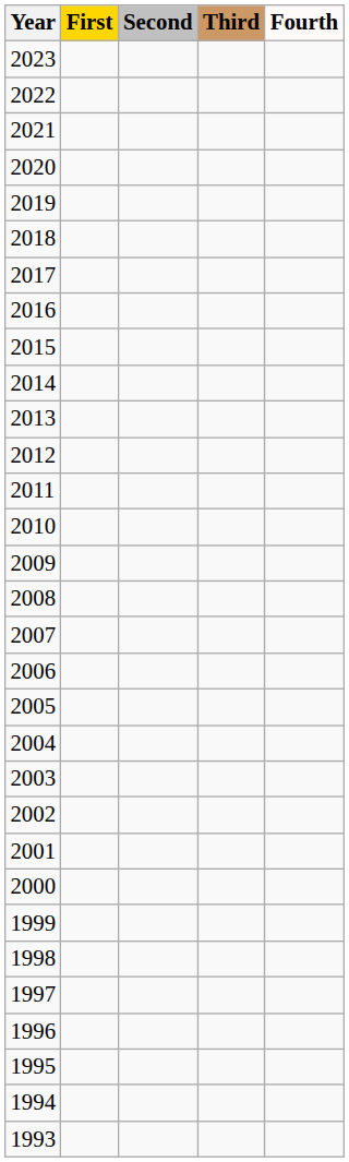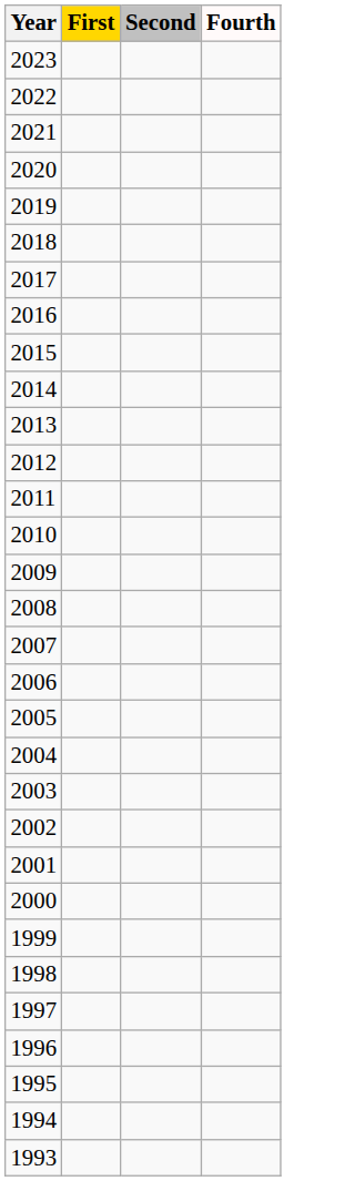 <table class="wikitable">
 <tr>
 <th>Year</th>
 <th style="background-color:gold;">First</th>
 <th style="background-color:silver;">Second</th>
-<th style="background-color:#c96;">Third</th>
 <th style="background-color:snow;">Fourth</th>
 </tr>
 <tr>
 <td>2023</td>
-<td></td>
 <td></td>
 <td></td>
 <td></td>
 </tr>
 <tr>
 <td>2022</td>
 <td></td>
 <td></td>
 <td></td>
-<td></td>
 </tr>
 <tr>
 <td>2021</td>
-<td></td>
 <td></td>
 <td></td>
 <td></td>
 </tr>
 <tr>
 <td>2020</td>
 <td></td>
 <td></td>
 <td></td>
-<td></td>
 </tr>
 <tr>
 <td>2019</td>
-<td></td>
 <td></td>
 <td></td>
 <td></td>
 </tr>
 <tr>
 <td>2018</td>
 <td></td>
 <td></td>
 <td></td>
-<td></td>
 </tr>
 <tr>
 <td>2017</td>
-<td></td>
 <td></td>
 <td></td>
 <td></td>
 </tr>
 <tr>
 <td>2016</td>
 <td></td>
 <td></td>
 <td></td>
-<td></td>
 </tr>
 <tr>
 <td>2015</td>
-<td></td>
 <td></td>
 <td></td>
 <td></td>
 </tr>
 <tr>
 <td>2014</td>
 <td></td>
 <td></td>
 <td></td>
-<td></td>
 </tr>
 <tr>
 <td>2013</td>
-<td></td>
 <td></td>
 <td></td>
 <td></td>
 </tr>
 <tr>
 <td>2012</td>
 <td></td>
 <td></td>
 <td></td>
-<td></td>
 </tr>
 <tr>
 <td>2011</td>
-<td></td>
 <td></td>
 <td></td>
 <td></td>
 </tr>
 <tr>
 <td>2010</td>
 <td></td>
 <td></td>
 <td></td>
-<td></td>
 </tr>
 <tr>
 <td>2009</td>
-<td></td>
 <td></td>
 <td></td>
 <td></td>
 </tr>
 <tr>
 <td>2008</td>
 <td></td>
 <td></td>
 <td></td>
-<td></td>
 </tr>
 <tr>
 <td>2007</td>
-<td></td>
 <td></td>
 <td></td>
 <td></td>
 </tr>
 <tr>
 <td>2006</td>
 <td></td>
 <td></td>
 <td></td>
-<td></td>
 </tr>
 <tr>
 <td>2005</td>
-<td></td>
 <td></td>
 <td></td>
 <td></td>
 </tr>
 <tr>
 <td>2004</td>
 <td></td>
 <td></td>
 <td></td>
-<td></td>
 </tr>
 <tr>
 <td>2003</td>
-<td></td>
 <td></td>
 <td></td>
 <td></td>
 </tr>
 <tr>
 <td>2002</td>
 <td></td>
 <td></td>
 <td></td>
-<td></td>
 </tr>
 <tr>
 <td>2001</td>
-<td></td>
 <td></td>
 <td></td>
 <td></td>
 </tr>
 <tr>
 <td>2000</td>
 <td></td>
 <td></td>
 <td></td>
-<td></td>
 </tr>
 <tr>
 <td>1999</td>
-<td></td>
 <td></td>
 <td></td>
 <td></td>
 </tr>
 <tr>
 <td>1998</td>
 <td></td>
 <td></td>
 <td></td>
-<td></td>
 </tr>
 <tr>
 <td>1997</td>
-<td></td>
 <td></td>
 <td></td>
 <td></td>
 </tr>
 <tr>
 <td>1996</td>
 <td></td>
 <td></td>
 <td></td>
-<td></td>
 </tr>
 <tr>
 <td>1995</td>
-<td></td>
 <td></td>
 <td></td>
 <td></td>
 </tr>
 <tr>
 <td>1994</td>
 <td></td>
 <td></td>
 <td></td>
-<td></td>
 </tr>
 <tr>
 <td>1993</td>
 <td></td>
 <td></td>
 <td></td>
-<td></td>
 </tr>
 </table>
